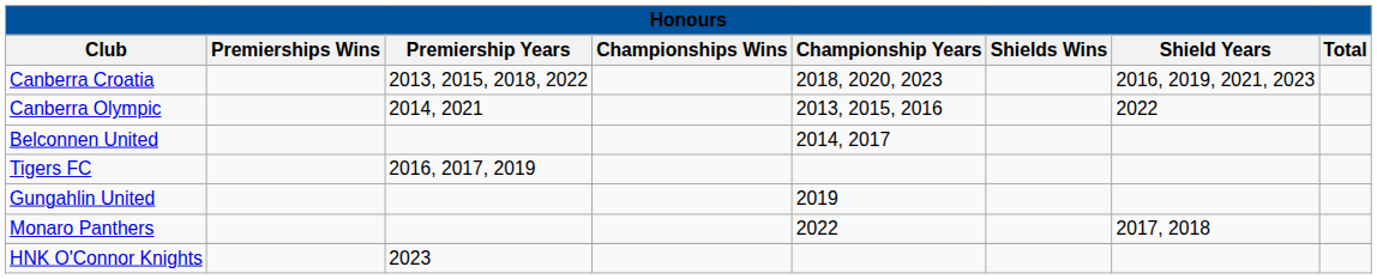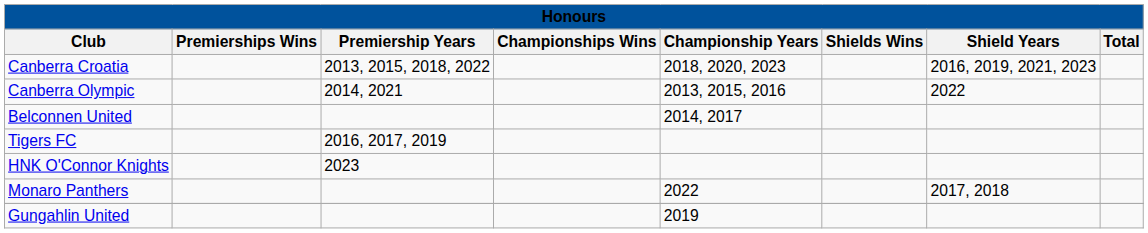 <table class="wikitable sortable">
 <tr>
 <th style="background:#00529c;" colspan="8"><span>Honours</span></th>
 </tr>
 <tr>
 <th>Club</th>
 <th>Premierships Wins</th>
 <th>Premiership Years</th>
 <th>Championships Wins</th>
 <th>Championship Years</th>
 <th>Shields Wins</th>
 <th>Shield Years</th>
 <th>Total</th>
 </tr>
 <tr>
 <td><a href='#'>Canberra Croatia</a></td>
 <td></td>
 <td>2013, 2015, 2018, 2022</td>
 <td></td>
 <td>2018, 2020, 2023</td>
 <td></td>
 <td>2016, 2019, 2021, 2023</td>
 <td></td>
 </tr>
 <tr>
 <td><a href='#'>Canberra Olympic</a></td>
 <td></td>
 <td>2014, 2021</td>
 <td></td>
 <td>2013, 2015, 2016</td>
 <td></td>
 <td>2022</td>
 <td></td>
 </tr>
 <tr>
 <td><a href='#'>Belconnen United</a></td>
 <td></td>
 <td></td>
 <td></td>
 <td>2014, 2017</td>
 <td></td>
 <td></td>
 <td></td>
 </tr>
 <tr>
 <td><a href='#'>Tigers FC</a></td>
 <td></td>
 <td>2016, 2017, 2019</td>
 <td></td>
 <td></td>
 <td></td>
 <td></td>
 <td></td>
 </tr>
 <tr>
-<td><a href='#'>Gungahlin United</a></td>
+<td><a href='#'>HNK O'Connor Knights</a></td>
+<td></td>
+<td>2023</td>
 <td></td>
 <td></td>
-<td></td>
-<td>2019</td>
 <td></td>
 <td></td>
 <td></td>
 </tr>
 <tr>
 <td><a href='#'>Monaro Panthers</a></td>
 <td></td>
 <td></td>
 <td></td>
 <td>2022</td>
 <td></td>
 <td>2017, 2018</td>
 <td></td>
 </tr>
 <tr>
 </tr>
 <tr>
-<td><a href='#'>HNK O'Connor Knights</a></td>
-<td></td>
-<td>2023</td>
+<td><a href='#'>Gungahlin United</a></td>
 <td></td>
 <td></td>
+<td></td>
+<td>2019</td>
 <td></td>
 <td></td>
 <td></td>
 </tr>
 </table>
